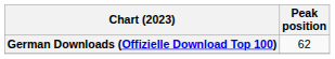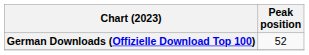 <table class="wikitable plainrowheaders sortable">
 <tr>
 <th scope="col">Chart (2023)</th>
 <th scope="col">Peak<br>position</th>
 </tr>
 <tr>
 <th scope="row">German Downloads (<a href='#'>Offizielle Download Top 100</a>)</th>
-<td style="text-align:center;">62</td>
+<td style="text-align:center;">52</td>
 </tr>
 <tr>
 </tr>
 </table>
